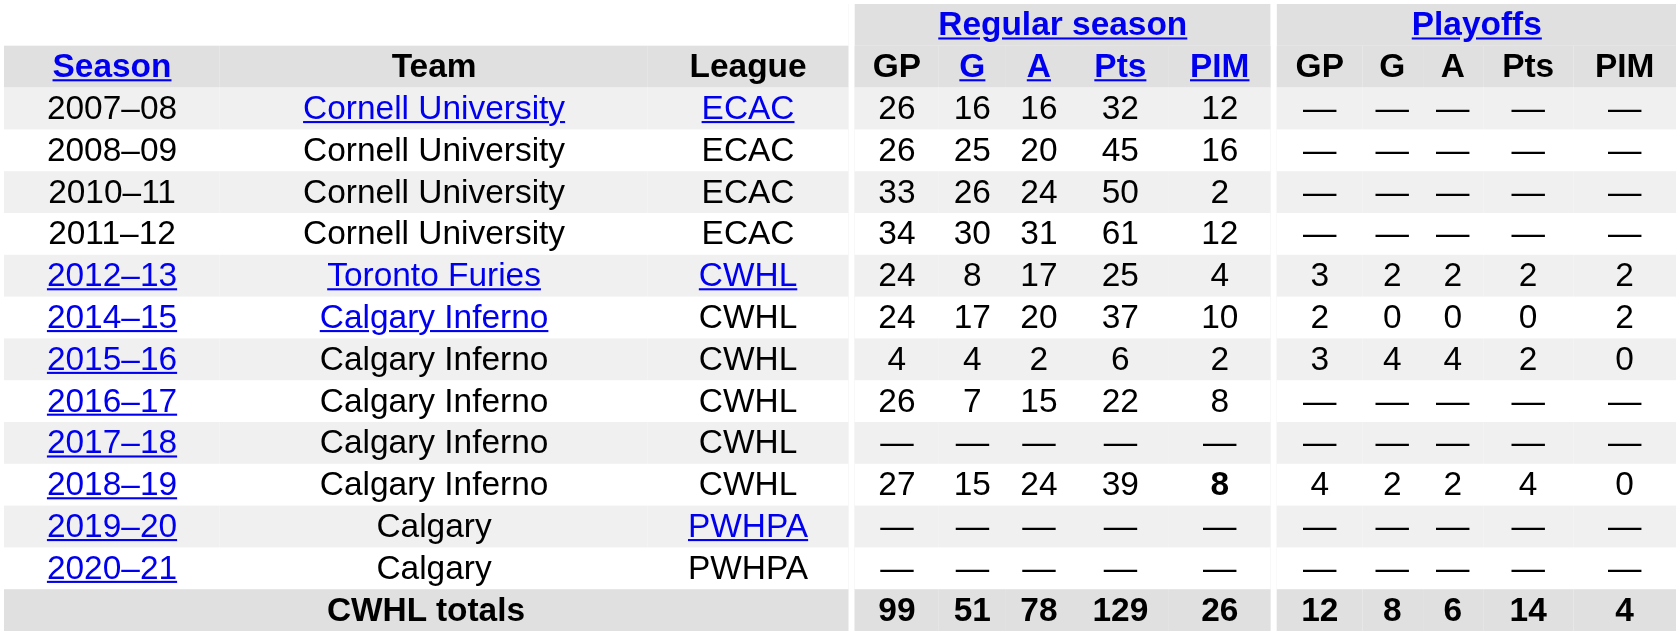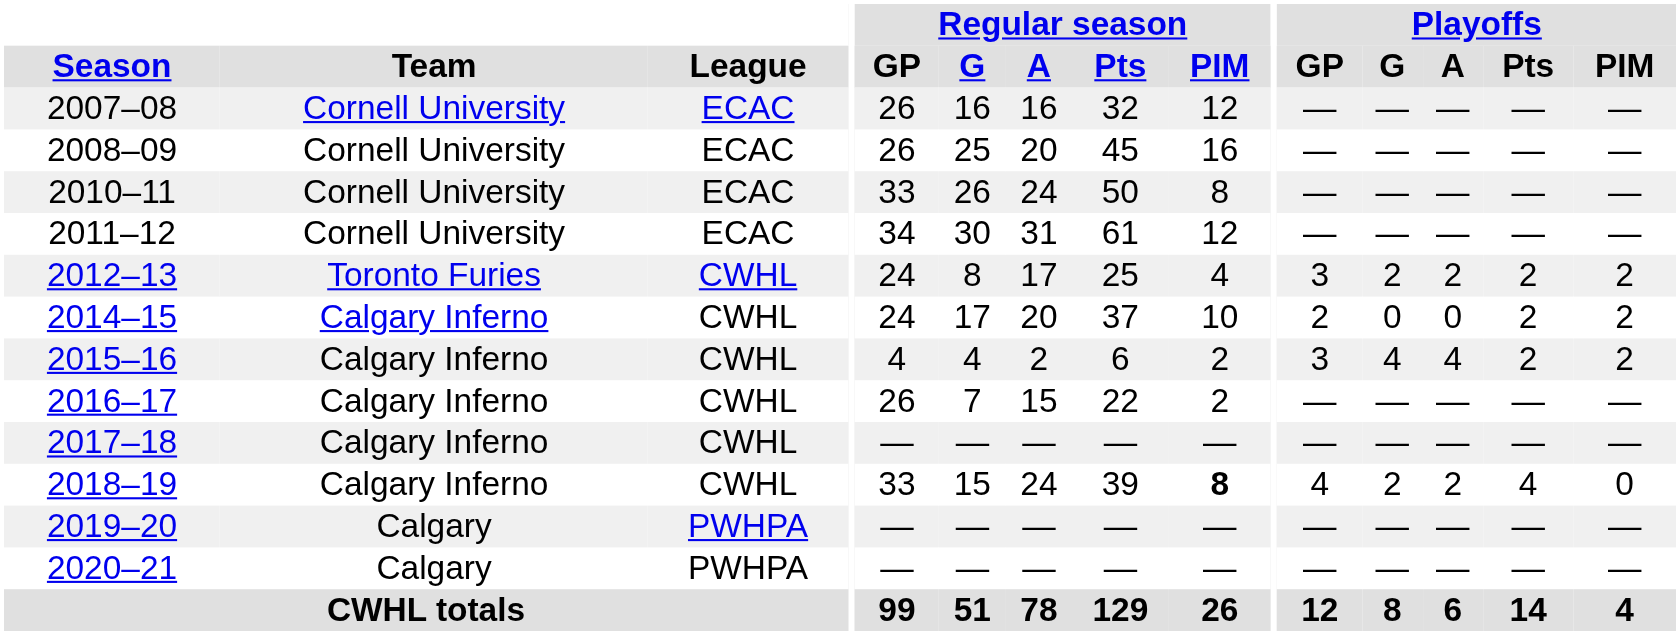 <table border="0" cellpadding="1" cellspacing="0" style="text-align:center; width:50em">
 <tr bgcolor="#e0e0e0">
 <th colspan="3" bgcolor="#ffffff"></th>
 <th rowspan="100" bgcolor="#ffffff"></th>
 <th colspan="5"><a href='#'>Regular season</a></th>
 <th rowspan="100" bgcolor="#ffffff"></th>
 <th colspan="5"><a href='#'>Playoffs</a></th>
 </tr>
 <tr bgcolor="#e0e0e0">
 <th><a href='#'>Season</a></th>
 <th>Team</th>
 <th>League</th>
 <th>GP</th>
 <th><a href='#'>G</a></th>
 <th><a href='#'>A</a></th>
 <th><a href='#'>Pts</a></th>
 <th><a href='#'>PIM</a></th>
 <th>GP</th>
 <th>G</th>
 <th>A</th>
 <th>Pts</th>
 <th>PIM</th>
 </tr>
 <tr style="background:#f0f0f0;">
 <td>2007–08</td>
 <td><a href='#'>Cornell University</a></td>
 <td><a href='#'>ECAC</a></td>
 <td>26</td>
 <td>16</td>
 <td>16</td>
 <td>32</td>
 <td>12</td>
 <td>—</td>
 <td>—</td>
 <td>—</td>
 <td>—</td>
 <td>—</td>
 </tr>
 <tr>
 <td>2008–09</td>
 <td>Cornell University</td>
 <td>ECAC</td>
 <td>26</td>
 <td>25</td>
 <td>20</td>
 <td>45</td>
 <td>16</td>
 <td>—</td>
 <td>—</td>
 <td>—</td>
 <td>—</td>
 <td>—</td>
 </tr>
 <tr style="background:#f0f0f0;">
 <td>2010–11</td>
 <td>Cornell University</td>
 <td>ECAC</td>
 <td>33</td>
 <td>26</td>
 <td>24</td>
 <td>50</td>
-<td>2</td>
+<td>8</td>
 <td>—</td>
 <td>—</td>
 <td>—</td>
 <td>—</td>
 <td>—</td>
 </tr>
 <tr>
 <td>2011–12</td>
 <td>Cornell University</td>
 <td>ECAC</td>
 <td>34</td>
 <td>30</td>
 <td>31</td>
 <td>61</td>
 <td>12</td>
 <td>—</td>
 <td>—</td>
 <td>—</td>
 <td>—</td>
 <td>—</td>
 </tr>
 <tr style="background:#f0f0f0;">
 <td><a href='#'>2012–13</a></td>
 <td><a href='#'>Toronto Furies</a></td>
 <td><a href='#'>CWHL</a></td>
 <td>24</td>
 <td>8</td>
 <td>17</td>
 <td>25</td>
 <td>4</td>
 <td>3</td>
 <td>2</td>
 <td>2</td>
 <td>2</td>
 <td>2</td>
 </tr>
 <tr>
 <td><a href='#'>2014–15</a></td>
 <td><a href='#'>Calgary Inferno</a></td>
 <td>CWHL</td>
 <td>24</td>
 <td>17</td>
 <td>20</td>
 <td>37</td>
 <td>10</td>
 <td>2</td>
 <td>0</td>
 <td>0</td>
-<td>0</td>
+<td>2</td>
 <td>2</td>
 </tr>
 <tr style="background:#f0f0f0;">
 <td><a href='#'>2015–16</a></td>
 <td>Calgary Inferno</td>
 <td>CWHL</td>
 <td>4</td>
 <td>4</td>
 <td>2</td>
 <td>6</td>
 <td>2</td>
 <td>3</td>
 <td>4</td>
 <td>4</td>
 <td>2</td>
-<td>0</td>
+<td>2</td>
 </tr>
 <tr>
 <td><a href='#'>2016–17</a></td>
 <td>Calgary Inferno</td>
 <td>CWHL</td>
 <td>26</td>
 <td>7</td>
 <td>15</td>
 <td>22</td>
-<td>8</td>
+<td>2</td>
 <td>—</td>
 <td>—</td>
 <td>—</td>
 <td>—</td>
 <td>—</td>
 </tr>
 <tr style="background:#f0f0f0;">
 <td><a href='#'>2017–18</a></td>
 <td>Calgary Inferno</td>
 <td>CWHL</td>
 <td>—</td>
 <td>—</td>
 <td>—</td>
 <td>—</td>
 <td>—</td>
 <td>—</td>
 <td>—</td>
 <td>—</td>
 <td>—</td>
 <td>—</td>
 </tr>
 <tr>
 <td><a href='#'>2018–19</a></td>
 <td>Calgary Inferno</td>
 <td>CWHL</td>
-<td>27</td>
+<td>33</td>
 <td>15</td>
 <td>24</td>
 <td>39</td>
 <td><strong>8</strong></td>
 <td>4</td>
 <td>2</td>
 <td>2</td>
 <td>4</td>
 <td>0</td>
 </tr>
 <tr style="background:#f0f0f0;">
 <td><a href='#'>2019–20</a></td>
 <td>Calgary</td>
 <td><a href='#'>PWHPA</a></td>
 <td>—</td>
 <td>—</td>
 <td>—</td>
 <td>—</td>
 <td>—</td>
 <td>—</td>
 <td>—</td>
 <td>—</td>
 <td>—</td>
 <td>—</td>
 </tr>
 <tr>
 <td><a href='#'>2020–21</a></td>
 <td>Calgary</td>
 <td>PWHPA</td>
 <td>—</td>
 <td>—</td>
 <td>—</td>
 <td>—</td>
 <td>—</td>
 <td>—</td>
 <td>—</td>
 <td>—</td>
 <td>—</td>
 <td>—</td>
 </tr>
 <tr style="text-align:center; background:#e0e0e0;">
 <th colspan="3">CWHL totals</th>
 <th>99</th>
 <th>51</th>
 <th>78</th>
 <th>129</th>
 <th>26</th>
 <th>12</th>
 <th>8</th>
 <th>6</th>
 <th>14</th>
 <th>4</th>
 </tr>
 </table>
